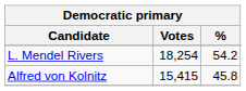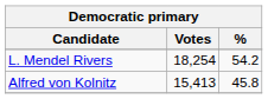 <table class="wikitable" align="left" style="margin: 1em 1em 1em 0; font-size: 95%;">
 <tr>
 <th colspan="3">Democratic primary</th>
 </tr>
 <tr>
 <th colspan="1" style="width: 170px">Candidate</th>
 <th style="width: 50px">Votes</th>
 <th style="width: 40px">%</th>
 </tr>
 <tr>
 </tr>
 <tr>
 <td><a href='#'>L. Mendel Rivers</a></td>
 <td align="right">18,254</td>
 <td align="right">54.2</td>
 </tr>
 <tr>
 <td><a href='#'>Alfred von Kolnitz</a></td>
-<td align="right">15,415</td>
+<td align="right">15,413</td>
 <td align="right">45.8</td>
 </tr>
 <tr>
 </tr>
 </table>
